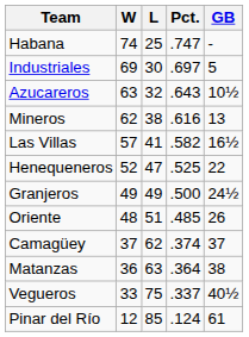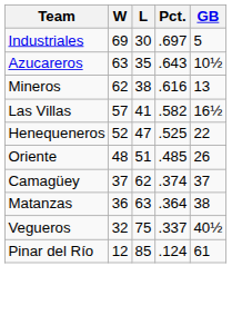 <table class="wikitable">
 <tr>
 <th>Team</th>
 <th>W</th>
 <th>L</th>
 <th>Pct.</th>
 <th><a href='#'>GB</a></th>
-</tr>
-<tr>
-<td>Habana</td>
-<td>74</td>
-<td>25</td>
-<td>.747</td>
-<td>-</td>
 </tr>
 <tr>
 <td><a href='#'>Industriales</a></td>
 <td>69</td>
 <td>30</td>
 <td>.697</td>
 <td>5</td>
 </tr>
 <tr>
 <td><a href='#'>Azucareros</a></td>
 <td>63</td>
-<td>32</td>
+<td>35</td>
 <td>.643</td>
 <td>10½</td>
 </tr>
 <tr>
 <td>Mineros</td>
 <td>62</td>
 <td>38</td>
 <td>.616</td>
 <td>13</td>
 </tr>
 <tr>
 <td>Las Villas</td>
 <td>57</td>
 <td>41</td>
 <td>.582</td>
 <td>16½</td>
 </tr>
 <tr>
 <td>Henequeneros</td>
 <td>52</td>
 <td>47</td>
 <td>.525</td>
 <td>22</td>
 </tr>
 <tr>
-<td>Granjeros</td>
-<td>49</td>
-<td>49</td>
-<td>.500</td>
-<td>24½</td>
-</tr>
-<tr>
 <td>Oriente</td>
 <td>48</td>
 <td>51</td>
 <td>.485</td>
 <td>26</td>
 </tr>
 <tr>
 <td>Camagüey</td>
 <td>37</td>
 <td>62</td>
 <td>.374</td>
 <td>37</td>
 </tr>
 <tr>
 <td>Matanzas</td>
 <td>36</td>
 <td>63</td>
 <td>.364</td>
 <td>38</td>
 </tr>
 <tr>
 <td>Vegueros</td>
-<td>33</td>
+<td>32</td>
 <td>75</td>
 <td>.337</td>
 <td>40½</td>
 </tr>
 <tr>
 <td>Pinar del Río</td>
 <td>12</td>
 <td>85</td>
 <td>.124</td>
 <td>61</td>
 </tr>
 </table>
